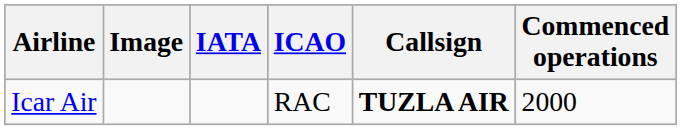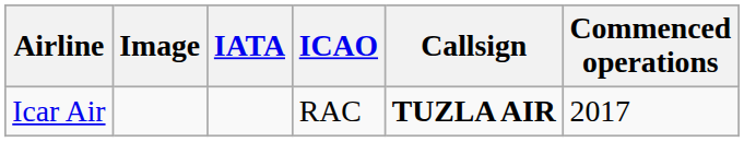 <table class="wikitable sortable">
 <tr valign="middle">
 <th>Airline</th>
 <th>Image</th>
 <th><a href='#'>IATA</a></th>
 <th><a href='#'>ICAO</a></th>
 <th>Callsign</th>
 <th>Commenced<br>operations</th>
 </tr>
 <tr>
 <td><a href='#'>Icar Air</a></td>
 <td></td>
 <td></td>
 <td>RAC</td>
 <td><strong>TUZLA AIR</strong></td>
-<td>2000</td>
+<td>2017</td>
 </tr>
 </table>
